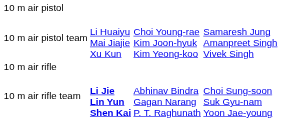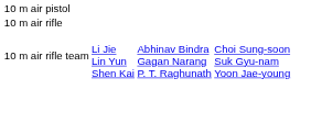 <table>
 <tr>
 <td>10 m air pistol</td>
 <td></td>
 <td></td>
 <td></td>
-</tr>
-<tr>
-<td>10 m air pistol team</td>
-<td><br><a href='#'>Li Huaiyu</a><br><a href='#'>Mai Jiajie</a><br><a href='#'>Xu Kun</a></td>
-<td><br><a href='#'>Choi Young-rae</a><br><a href='#'>Kim Joon-hyuk</a><br><a href='#'>Kim Yeong-koo</a></td>
-<td><br><a href='#'>Samaresh Jung</a><br><a href='#'>Amanpreet Singh</a><br><a href='#'>Vivek Singh</a></td>
 </tr>
 <tr>
 <td>10 m air rifle</td>
 <td></td>
 <td></td>
 <td></td>
 </tr>
 <tr>
 <td>10 m air rifle team</td>
-<td><strong><br><a href='#'>Li Jie</a><br><a href='#'>Lin Yun</a><br><a href='#'>Shen Kai</a></strong></td>
+<td><br><a href='#'>Li Jie</a><br><a href='#'>Lin Yun</a><br><a href='#'>Shen Kai</a></td>
 <td><br><a href='#'>Abhinav Bindra</a><br><a href='#'>Gagan Narang</a><br><a href='#'>P. T. Raghunath</a></td>
 <td><br><a href='#'>Choi Sung-soon</a><br><a href='#'>Suk Gyu-nam</a><br><a href='#'>Yoon Jae-young</a></td>
 </tr>
 </table>
